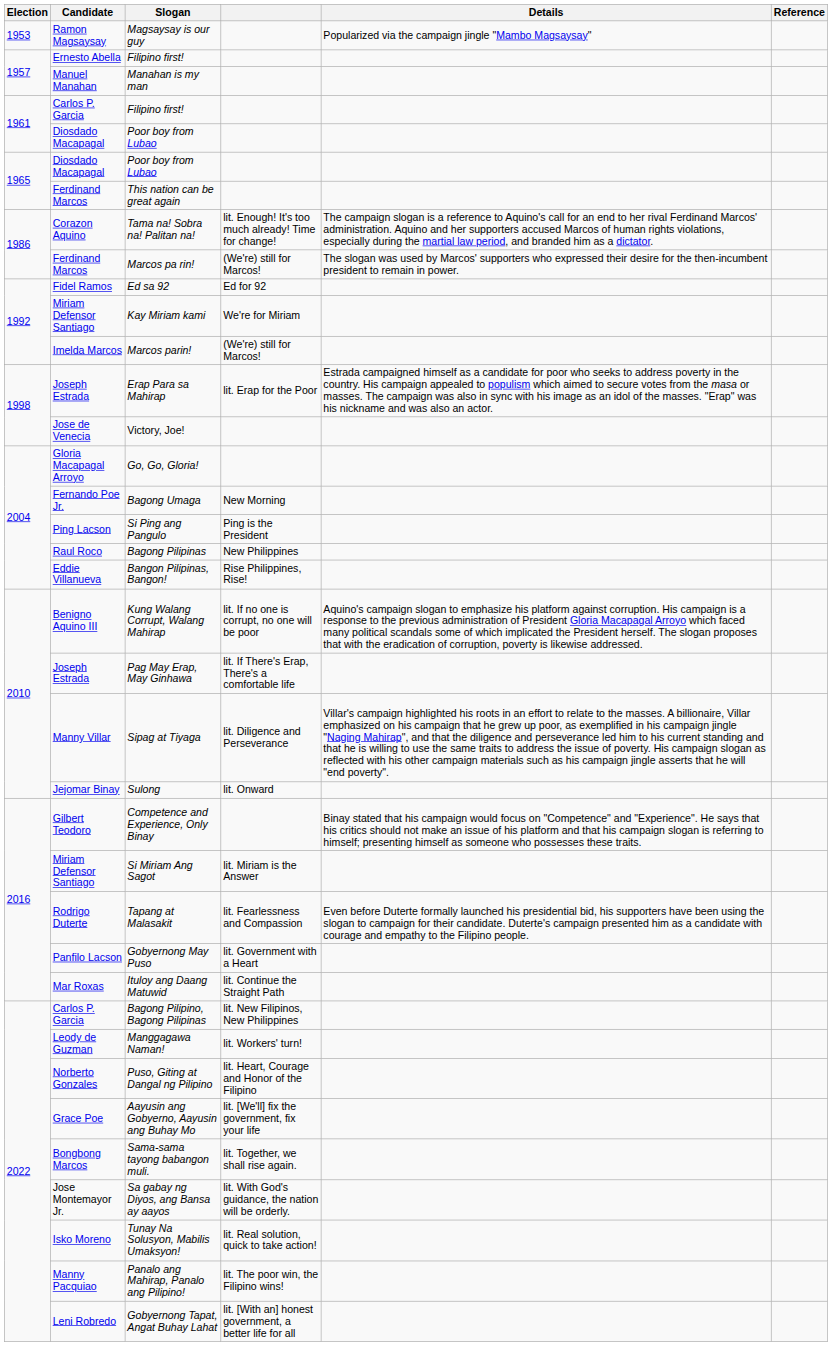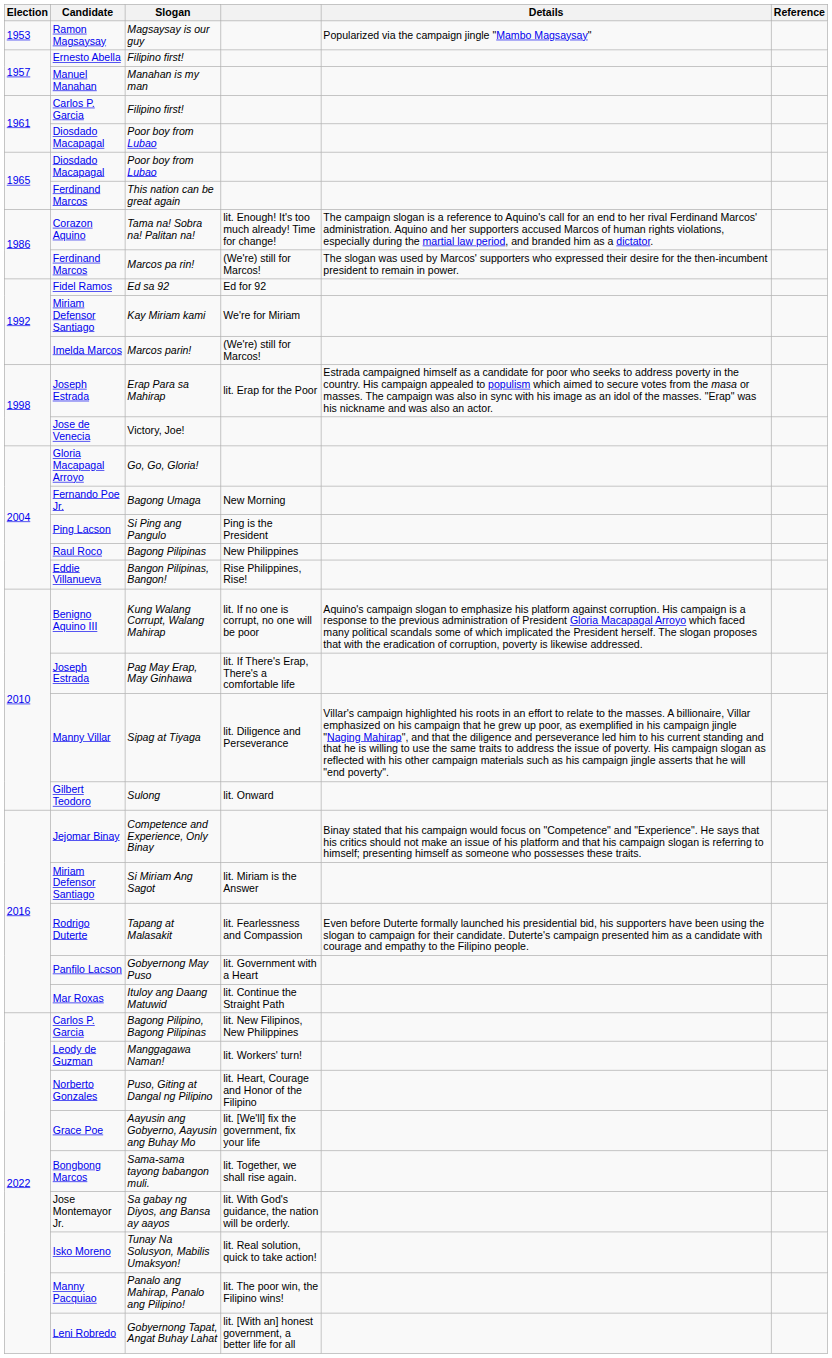 <table class="wikitable">
 <tr>
 <th>Election</th>
 <th>Candidate</th>
 <th>Slogan</th>
 <th></th>
 <th>Details</th>
 <th>Reference</th>
 </tr>
 <tr>
 <td><a href='#'>1953</a></td>
 <td><a href='#'>Ramon Magsaysay</a></td>
 <td><em>Magsaysay is our guy</em></td>
 <td></td>
 <td>Popularized via the campaign jingle "<a href='#'>Mambo Magsaysay</a>"</td>
 <td></td>
 </tr>
 <tr>
 <td rowspan="2"><a href='#'>1957</a></td>
 <td><a href='#'>Ernesto Abella</a></td>
 <td><em>Filipino first!</em></td>
 <td></td>
 <td></td>
 <td></td>
 </tr>
 <tr>
 <td><a href='#'>Manuel Manahan</a></td>
 <td><em>Manahan is my man</em></td>
 <td></td>
 <td></td>
 <td></td>
 </tr>
 <tr>
 <td rowspan="2"><a href='#'>1961</a></td>
 <td><a href='#'>Carlos P. Garcia</a></td>
 <td><em>Filipino first!</em></td>
 <td></td>
 <td></td>
 <td></td>
 </tr>
 <tr>
 <td><a href='#'>Diosdado Macapagal</a></td>
 <td><em>Poor boy from <a href='#'>Lubao</a></em></td>
 <td></td>
 <td></td>
 <td></td>
 </tr>
 <tr>
 <td rowspan="2"><a href='#'>1965</a></td>
 <td><a href='#'>Diosdado Macapagal</a></td>
 <td><em>Poor boy from <a href='#'>Lubao</a></em></td>
 <td></td>
 <td></td>
 <td></td>
 </tr>
 <tr>
 <td><a href='#'>Ferdinand Marcos</a></td>
 <td><em>This nation can be great again</em></td>
 <td></td>
 <td></td>
 <td></td>
 </tr>
 <tr>
 <td rowspan="2"><a href='#'>1986</a></td>
 <td><a href='#'>Corazon Aquino</a></td>
 <td><em>Tama na! Sobra na! Palitan na!</em></td>
 <td>lit. Enough! It's too much already! Time for change!</td>
 <td>The campaign slogan is a reference to Aquino's call for an end to her rival Ferdinand Marcos' administration. Aquino and her supporters accused Marcos of human rights violations, especially during the <a href='#'>martial law period</a>, and branded him as a <a href='#'>dictator</a>.</td>
 <td></td>
 </tr>
 <tr>
 <td><a href='#'>Ferdinand Marcos</a></td>
 <td><em>Marcos pa rin!</em></td>
 <td>(We're) still for Marcos!</td>
 <td>The slogan was used by Marcos' supporters who expressed their desire for the then-incumbent president to remain in power.</td>
 <td></td>
 </tr>
 <tr>
 <td rowspan="3"><a href='#'>1992</a></td>
 <td><a href='#'>Fidel Ramos</a></td>
 <td><em>Ed sa 92</em></td>
 <td>Ed for 92</td>
 <td></td>
 <td></td>
 </tr>
 <tr>
 <td><a href='#'>Miriam Defensor Santiago</a></td>
 <td><em>Kay Miriam kami</em></td>
 <td>We're for Miriam</td>
 <td></td>
 <td></td>
 </tr>
 <tr>
 <td><a href='#'>Imelda Marcos</a></td>
 <td><em>Marcos parin!</em></td>
 <td>(We're) still for Marcos!</td>
 <td></td>
 <td></td>
 </tr>
 <tr>
 <td rowspan="2"><a href='#'>1998</a></td>
 <td><a href='#'>Joseph Estrada</a></td>
 <td><em>Erap Para sa Mahirap</em></td>
 <td>lit. Erap for the Poor</td>
 <td>Estrada campaigned himself as a candidate for poor who seeks to address poverty in the country. His campaign appealed to <a href='#'>populism</a> which aimed to secure votes from the <em>masa</em> or masses. The campaign was also in sync with his image as an idol of the masses. "Erap" was his nickname and was also an actor.</td>
 <td></td>
 </tr>
 <tr>
 <td><a href='#'>Jose de Venecia</a></td>
 <td>Victory, Joe!</td>
 <td></td>
 <td></td>
 <td></td>
 </tr>
 <tr>
 <td rowspan="5"><a href='#'>2004</a></td>
 <td><a href='#'>Gloria Macapagal Arroyo</a></td>
 <td><em>Go, Go, Gloria!</em></td>
 <td></td>
 <td></td>
 </tr>
 <tr>
 <td><a href='#'>Fernando Poe Jr.</a></td>
 <td><em>Bagong Umaga</em></td>
 <td>New Morning</td>
 <td></td>
 <td></td>
 </tr>
 <tr>
 <td><a href='#'>Ping Lacson</a></td>
 <td><em>Si Ping ang Pangulo</em></td>
 <td>Ping is the President</td>
 <td></td>
 <td></td>
 </tr>
 <tr>
 <td><a href='#'>Raul Roco</a></td>
 <td><em>Bagong Pilipinas</em></td>
 <td>New Philippines</td>
 <td></td>
 <td></td>
 </tr>
 <tr>
 <td><a href='#'>Eddie Villanueva</a></td>
 <td><em>Bangon Pilipinas, Bangon!</em></td>
 <td>Rise Philippines, Rise!</td>
 <td></td>
 <td></td>
 </tr>
 <tr>
 <td rowspan="4"><a href='#'>2010</a></td>
 <td><a href='#'>Benigno Aquino III</a></td>
 <td><em>Kung Walang Corrupt, Walang Mahirap</em></td>
 <td>lit. If no one is corrupt, no one will be poor</td>
 <td><br>Aquino's campaign slogan to emphasize his platform against corruption. His campaign is a response to the previous administration of President <a href='#'>Gloria Macapagal Arroyo</a> which faced many political scandals some of which implicated the President herself. The slogan proposes that with the eradication of corruption, poverty is likewise addressed.</td>
 <td></td>
 </tr>
 <tr>
 <td><a href='#'>Joseph Estrada</a></td>
 <td><em>Pag May Erap, May Ginhawa</em></td>
 <td>lit. If There's Erap, There's a comfortable life</td>
 <td></td>
 <td></td>
 </tr>
 <tr>
 <td><a href='#'>Manny Villar</a></td>
 <td><em>Sipag at Tiyaga</em></td>
 <td>lit. Diligence and Perseverance</td>
 <td><br>Villar's campaign highlighted his roots in an effort to relate to the masses. A billionaire, Villar emphasized on his campaign that he grew up poor, as exemplified in his campaign jingle "<a href='#'>Naging Mahirap</a>", and that the diligence and perseverance led him to his current standing and that he is willing to use the same traits to address the issue of poverty. His campaign slogan as reflected with his other campaign materials such as his campaign jingle asserts that he will "end poverty".</td>
 <td></td>
 </tr>
 <tr>
-<td><a href='#'>Jejomar Binay</a></td>
+<td><a href='#'>Gilbert Teodoro</a></td>
 <td><em>Sulong</em></td>
 <td>lit. Onward</td>
 <td></td>
 <td></td>
 </tr>
 <tr>
 <td rowspan="5"><a href='#'>2016</a></td>
-<td><a href='#'>Gilbert Teodoro</a></td>
+<td><a href='#'>Jejomar Binay</a></td>
 <td><em>Competence and Experience, Only Binay</em></td>
 <td></td>
 <td><br>Binay stated that his campaign would focus on "Competence" and "Experience". He says that his critics should not make an issue of his platform and that his campaign slogan is referring to himself; presenting himself as someone who possesses these traits.</td>
 <td></td>
 </tr>
 <tr>
 <td><a href='#'>Miriam Defensor Santiago</a></td>
 <td><em>Si Miriam Ang Sagot</em></td>
 <td>lit. Miriam is the Answer</td>
 <td></td>
 <td></td>
 </tr>
 <tr>
 <td><a href='#'>Rodrigo Duterte</a></td>
 <td><em>Tapang at Malasakit</em></td>
 <td>lit. Fearlessness and Compassion</td>
 <td><br>Even before Duterte formally launched his presidential bid, his supporters have been using the slogan to campaign for their candidate. Duterte's campaign presented him as a candidate with courage and empathy to the Filipino people.</td>
 <td></td>
 </tr>
 <tr>
 <td><a href='#'>Panfilo Lacson</a></td>
 <td><em>Gobyernong May Puso</em></td>
 <td>lit. Government with a Heart</td>
 <td></td>
 <td></td>
 </tr>
 <tr>
 <td><a href='#'>Mar Roxas</a></td>
 <td><em>Ituloy ang Daang Matuwid</em></td>
 <td>lit. Continue the Straight Path</td>
 <td></td>
 <td></td>
 </tr>
 <tr>
 <td rowspan="9"><a href='#'>2022</a></td>
 <td><a href='#'>Carlos P. Garcia</a></td>
 <td><em>Bagong Pilipino, Bagong Pilipinas</em></td>
 <td>lit. New Filipinos, New Philippines</td>
 <td></td>
 <td></td>
 </tr>
 <tr>
 <td><a href='#'>Leody de Guzman</a></td>
 <td><em>Manggagawa Naman!</em></td>
 <td>lit. Workers' turn!</td>
 <td></td>
 <td></td>
 </tr>
 <tr>
 <td><a href='#'>Norberto Gonzales</a></td>
 <td><em>Puso, Giting at Dangal ng Pilipino</em></td>
 <td>lit. Heart, Courage and Honor of the Filipino</td>
 <td></td>
 <td></td>
 </tr>
 <tr>
 <td><a href='#'>Grace Poe</a></td>
 <td><em>Aayusin ang Gobyerno, Aayusin ang Buhay Mo</em></td>
 <td>lit. [We'll] fix the government, fix your life</td>
 <td></td>
 <td></td>
 </tr>
 <tr>
 <td><a href='#'>Bongbong Marcos</a></td>
 <td><em>Sama-sama tayong babangon muli.</em></td>
 <td>lit. Together, we shall rise again.</td>
 <td></td>
 <td></td>
 </tr>
 <tr>
 <td>Jose Montemayor Jr.</td>
 <td><em>Sa gabay ng Diyos, ang Bansa ay aayos</em></td>
 <td>lit. With God's guidance, the nation will be orderly.</td>
 <td></td>
 <td></td>
 </tr>
 <tr>
 <td><a href='#'>Isko Moreno</a></td>
 <td><em>Tunay Na Solusyon, Mabilis Umaksyon!</em></td>
 <td>lit. Real solution, quick to take action!</td>
 <td></td>
 <td></td>
 </tr>
 <tr>
 <td><a href='#'>Manny Pacquiao</a></td>
 <td><em>Panalo ang Mahirap, Panalo ang Pilipino!</em></td>
 <td>lit. The poor win, the Filipino wins!</td>
 <td></td>
 <td></td>
 </tr>
 <tr>
 <td><a href='#'>Leni Robredo</a></td>
 <td><em>Gobyernong Tapat, Angat Buhay Lahat</em></td>
 <td>lit. [With an] honest government, a better life for all</td>
 <td></td>
 <td></td>
 </tr>
 </table>
